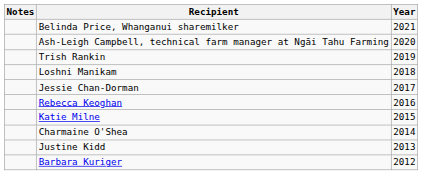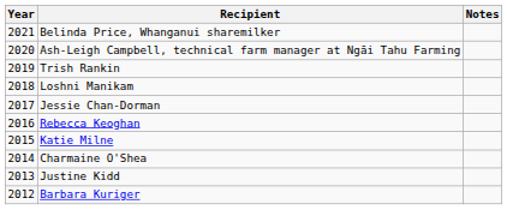 <table class="wikitable">
 <tr>
+<th>Year</th>
+<th>Recipient</th>
 <th>Notes</th>
-<th>Recipient</th>
-<th>Year</th>
 </tr>
 <tr>
+<td>2021</td>
+<td>Belinda Price, Whanganui sharemilker</td>
 <td></td>
-<td>Belinda Price, Whanganui sharemilker</td>
-<td>2021</td>
 </tr>
 <tr>
+<td>2020</td>
+<td>Ash-Leigh Campbell, technical farm manager at Ngāi Tahu Farming</td>
 <td></td>
-<td>Ash-Leigh Campbell, technical farm manager at Ngāi Tahu Farming</td>
-<td>2020</td>
 </tr>
 <tr>
+<td>2019</td>
+<td>Trish Rankin</td>
 <td></td>
-<td>Trish Rankin</td>
-<td>2019</td>
 </tr>
 <tr>
+<td>2018</td>
+<td>Loshni Manikam</td>
 <td></td>
-<td>Loshni Manikam</td>
-<td>2018</td>
 </tr>
 <tr>
+<td>2017</td>
+<td>Jessie Chan-Dorman</td>
 <td></td>
-<td>Jessie Chan-Dorman</td>
-<td>2017</td>
 </tr>
 <tr>
+<td>2016</td>
+<td><a href='#'>Rebecca Keoghan</a></td>
 <td></td>
-<td><a href='#'>Rebecca Keoghan</a></td>
-<td>2016</td>
 </tr>
 <tr>
+<td>2015</td>
+<td><a href='#'>Katie Milne</a></td>
 <td></td>
-<td><a href='#'>Katie Milne</a></td>
-<td>2015</td>
 </tr>
 <tr>
+<td>2014</td>
+<td>Charmaine O'Shea</td>
 <td></td>
-<td>Charmaine O'Shea</td>
-<td>2014</td>
 </tr>
 <tr>
+<td>2013</td>
+<td>Justine Kidd</td>
 <td></td>
-<td>Justine Kidd</td>
-<td>2013</td>
 </tr>
 <tr>
+<td>2012</td>
+<td><a href='#'>Barbara Kuriger</a></td>
 <td></td>
-<td><a href='#'>Barbara Kuriger</a></td>
-<td>2012</td>
 </tr>
 </table>
